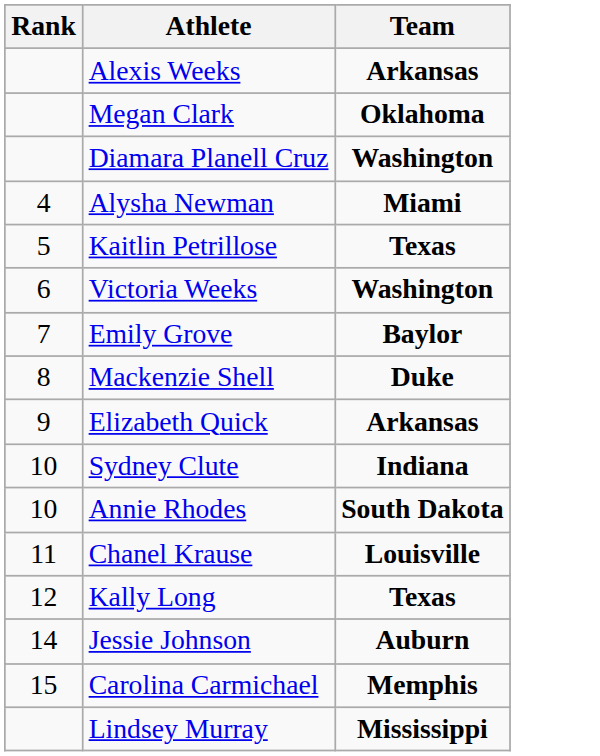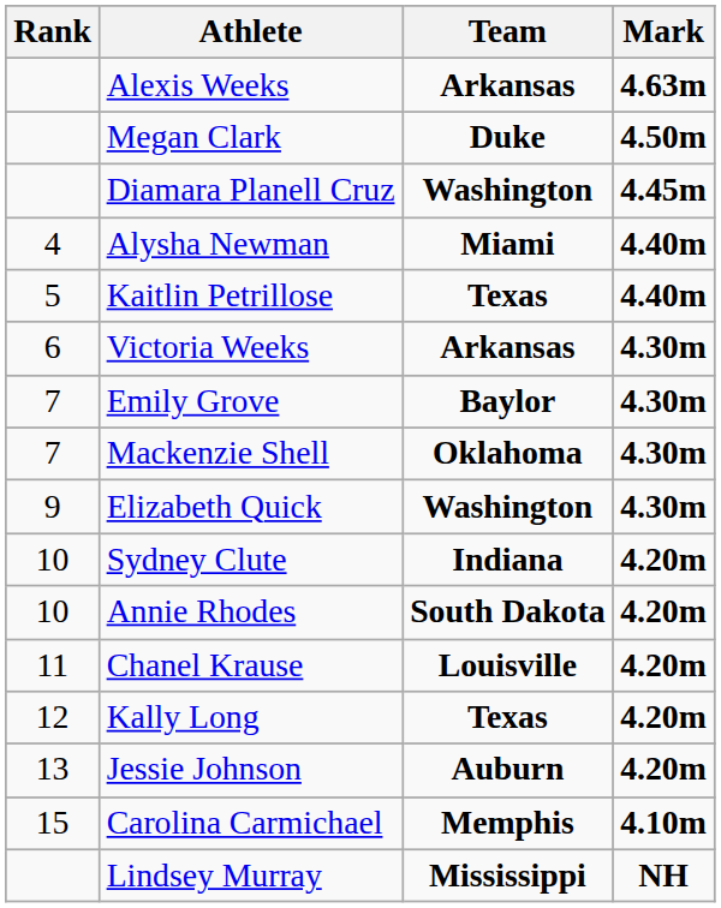 <table class="wikitable sortable" style="text-align: center;">
 <tr>
 <th>Rank</th>
 <th>Athlete</th>
 <th>Team</th>
+<th>Mark</th>
 </tr>
 <tr>
 <td></td>
 <td align=left><a href='#'>Alexis Weeks</a></td>
 <td><strong>Arkansas</strong></td>
+<td><strong>4.63m</strong></td>
 </tr>
 <tr>
 <td></td>
 <td align=left><a href='#'>Megan Clark</a></td>
-<td><strong>Oklahoma</strong></td>
+<td><strong>Duke</strong></td>
+<td><strong>4.50m</strong></td>
 </tr>
 <tr>
 <td></td>
 <td align=left><a href='#'>Diamara Planell Cruz</a></td>
 <td><strong>Washington</strong></td>
+<td><strong>4.45m</strong></td>
 </tr>
 <tr>
 <td>4</td>
 <td align=left><a href='#'>Alysha Newman</a></td>
 <td><strong>Miami</strong></td>
+<td><strong>4.40m</strong></td>
 </tr>
 <tr>
 <td>5</td>
 <td align=left><a href='#'>Kaitlin Petrillose</a></td>
 <td><strong>Texas</strong></td>
+<td><strong>4.40m</strong></td>
 </tr>
 <tr>
 <td>6</td>
 <td align=left><a href='#'>Victoria Weeks</a></td>
-<td><strong>Washington</strong></td>
+<td><strong>Arkansas</strong></td>
+<td><strong>4.30m</strong></td>
 </tr>
 <tr>
 <td>7</td>
 <td align=left><a href='#'>Emily Grove</a></td>
 <td><strong>Baylor</strong></td>
+<td><strong>4.30m</strong></td>
 </tr>
 <tr>
-<td>8</td>
+<td>7</td>
 <td align=left><a href='#'>Mackenzie Shell</a></td>
-<td><strong>Duke</strong></td>
+<td><strong>Oklahoma</strong></td>
+<td><strong>4.30m</strong></td>
 </tr>
 <tr>
 <td>9</td>
 <td align=left><a href='#'>Elizabeth Quick</a></td>
-<td><strong>Arkansas</strong></td>
+<td><strong>Washington</strong></td>
+<td><strong>4.30m</strong></td>
 </tr>
 <tr>
 <td>10</td>
 <td align=left><a href='#'>Sydney Clute</a></td>
 <td><strong>Indiana</strong></td>
+<td><strong>4.20m</strong></td>
 </tr>
 <tr>
 <td>10</td>
 <td align=left><a href='#'>Annie Rhodes</a></td>
 <td><strong>South Dakota</strong></td>
+<td><strong>4.20m</strong></td>
 </tr>
 <tr>
 <td>11</td>
 <td align=left><a href='#'>Chanel Krause</a></td>
 <td><strong>Louisville</strong></td>
+<td><strong>4.20m</strong></td>
 </tr>
 <tr>
 <td>12</td>
 <td align=left><a href='#'>Kally Long</a></td>
 <td><strong>Texas</strong></td>
+<td><strong>4.20m</strong></td>
 </tr>
 <tr>
-<td>14</td>
+<td>13</td>
 <td align=left><a href='#'>Jessie Johnson</a></td>
 <td><strong>Auburn</strong></td>
+<td><strong>4.20m</strong></td>
 </tr>
 <tr>
 <td>15</td>
 <td align=left><a href='#'>Carolina Carmichael</a></td>
 <td><strong>Memphis</strong></td>
+<td><strong>4.10m</strong></td>
 </tr>
 <tr>
 <td> </td>
 <td align=left><a href='#'>Lindsey Murray</a></td>
 <td><strong>Mississippi</strong></td>
+<td><strong>NH</strong></td>
 </tr>
 </table>
